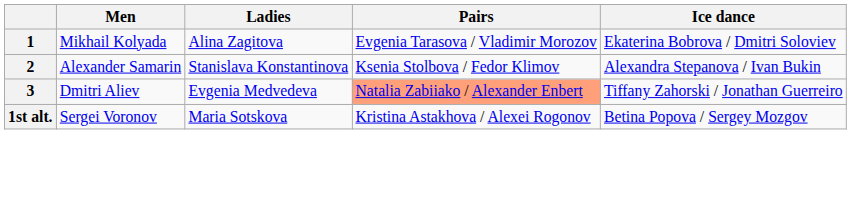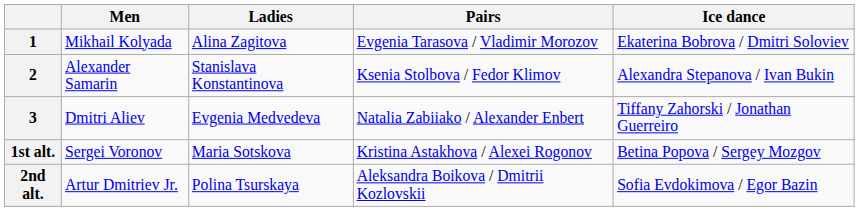 <table class="wikitable">
 <tr>
 <th></th>
 <th>Men</th>
 <th>Ladies</th>
 <th>Pairs</th>
 <th>Ice dance</th>
 </tr>
 <tr>
 <th>1</th>
 <td><a href='#'>Mikhail Kolyada</a></td>
 <td><a href='#'>Alina Zagitova</a></td>
 <td><a href='#'>Evgenia Tarasova</a> / <a href='#'>Vladimir Morozov</a></td>
 <td><a href='#'>Ekaterina Bobrova</a> / <a href='#'>Dmitri Soloviev</a></td>
 </tr>
 <tr>
 <th>2</th>
 <td><a href='#'>Alexander Samarin</a></td>
 <td><a href='#'>Stanislava Konstantinova</a></td>
 <td><a href='#'>Ksenia Stolbova</a> / <a href='#'>Fedor Klimov</a></td>
 <td><a href='#'>Alexandra Stepanova</a> / <a href='#'>Ivan Bukin</a></td>
 </tr>
 <tr>
 <th>3</th>
 <td><a href='#'>Dmitri Aliev</a></td>
 <td><a href='#'>Evgenia Medvedeva</a></td>
-<td style="background: lightsalmon;"><a href='#'>Natalia Zabiiako</a> / <a href='#'>Alexander Enbert</a></td>
+<td><a href='#'>Natalia Zabiiako</a> / <a href='#'>Alexander Enbert</a></td>
 <td><a href='#'>Tiffany Zahorski</a> / <a href='#'>Jonathan Guerreiro</a></td>
 </tr>
 <tr>
 <th>1st alt.</th>
 <td><a href='#'>Sergei Voronov</a></td>
 <td><a href='#'>Maria Sotskova</a></td>
 <td><a href='#'>Kristina Astakhova</a> / <a href='#'>Alexei Rogonov</a></td>
 <td><a href='#'>Betina Popova</a> / <a href='#'>Sergey Mozgov</a></td>
 </tr>
+<tr>
+<th>2nd alt.</th>
+<td><a href='#'>Artur Dmitriev Jr.</a></td>
+<td><a href='#'>Polina Tsurskaya</a></td>
+<td><a href='#'>Aleksandra Boikova</a> / <a href='#'>Dmitrii Kozlovskii</a></td>
+<td><a href='#'>Sofia Evdokimova</a> / <a href='#'>Egor Bazin</a></td>
+</tr>
 </table>
